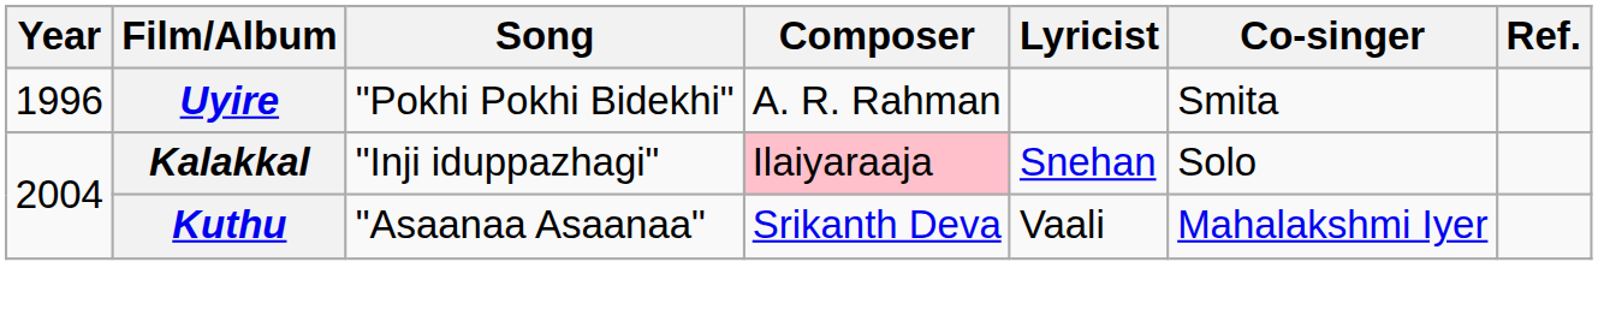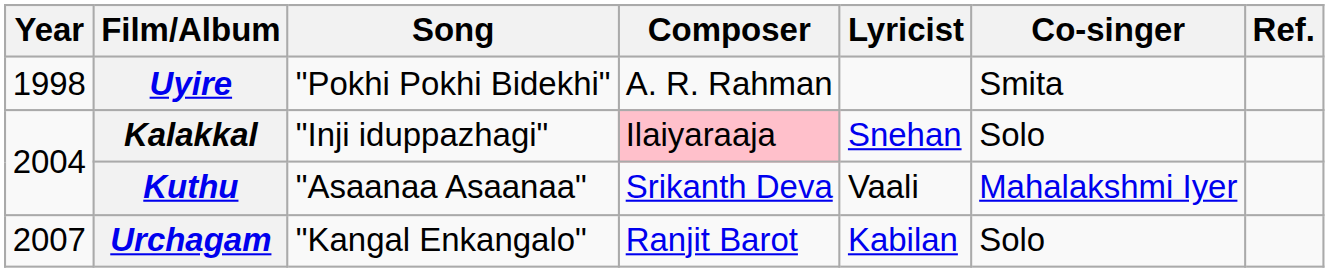 <table class="wikitable plainrowheaders">
 <tr>
 <th>Year</th>
 <th scope="col">Film/Album</th>
 <th scope="col">Song</th>
 <th scope="col">Composer</th>
 <th>Lyricist</th>
 <th scope="col">Co-singer</th>
 <th scope="col">Ref.</th>
 </tr>
 <tr>
-<td>1996</td>
+<td>1998</td>
 <th><em><a href='#'>Uyire</a></em></th>
 <td>"Pokhi Pokhi Bidekhi"</td>
 <td>A. R. Rahman</td>
 <td></td>
 <td>Smita</td>
 <td></td>
 </tr>
 <tr>
 <td rowspan="2">2004</td>
 <th><em>Kalakkal</em></th>
 <td>"Inji iduppazhagi"</td>
 <td style="background: pink;">Ilaiyaraaja</td>
 <td><a href='#'>Snehan</a></td>
 <td>Solo</td>
 <td></td>
 </tr>
 <tr>
 <th><a href='#'><em>Kuthu</em></a></th>
 <td>"Asaanaa Asaanaa"</td>
 <td><a href='#'>Srikanth Deva</a></td>
 <td>Vaali</td>
 <td><a href='#'>Mahalakshmi Iyer</a></td>
 <td></td>
 </tr>
+<tr>
+<td>2007</td>
+<th scope="row"><em><a href='#'>Urchagam</a></em></th>
+<td>"Kangal Enkangalo"</td>
+<td><a href='#'>Ranjit Barot</a></td>
+<td><a href='#'>Kabilan</a></td>
+<td>Solo</td>
+<td></td>
+</tr>
 </table>
